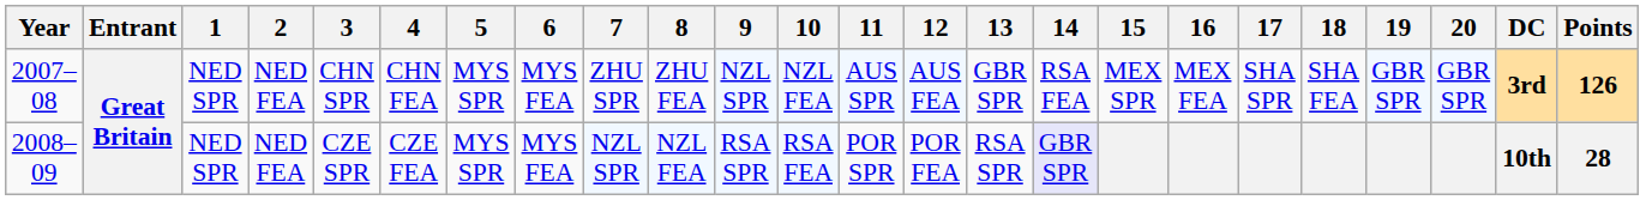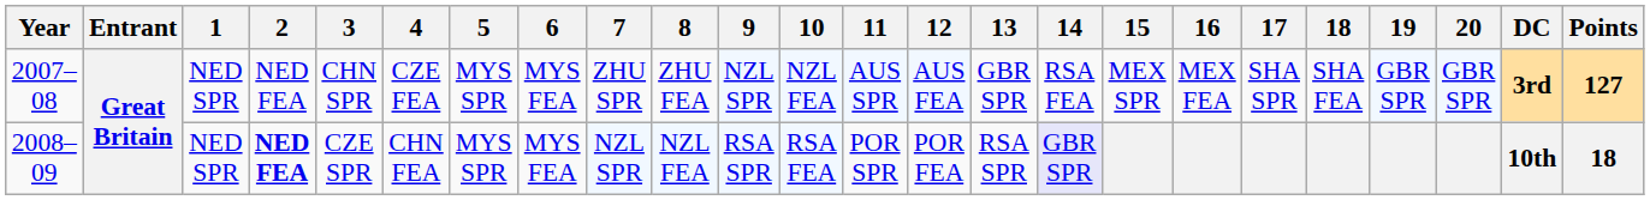 <table class="wikitable" style="text-align:center; font-size:90%">
 <tr>
 <th>Year</th>
 <th>Entrant</th>
 <th>1</th>
 <th>2</th>
 <th>3</th>
 <th>4</th>
 <th>5</th>
 <th>6</th>
 <th>7</th>
 <th>8</th>
 <th>9</th>
 <th>10</th>
 <th>11</th>
 <th>12</th>
 <th>13</th>
 <th>14</th>
 <th>15</th>
 <th>16</th>
 <th>17</th>
 <th>18</th>
 <th>19</th>
 <th>20</th>
 <th>DC</th>
 <th>Points</th>
 </tr>
 <tr>
 <td><a href='#'>2007–08</a></td>
 <th rowspan=2><a href='#'>Great Britain</a></th>
 <td><a href='#'>NED<br>SPR</a></td>
 <td><a href='#'>NED<br>FEA</a></td>
 <td><a href='#'>CHN<br>SPR</a></td>
-<td><a href='#'>CHN<br>FEA</a></td>
+<td><a href='#'>CZE<br>FEA</a></td>
 <td><a href='#'>MYS<br>SPR</a></td>
 <td><a href='#'>MYS<br>FEA</a></td>
 <td><a href='#'>ZHU<br>SPR</a></td>
 <td><a href='#'>ZHU<br>FEA</a></td>
 <td style="background:#F1F8FF;"><a href='#'>NZL<br>SPR</a><br></td>
 <td style="background:#F1F8FF;"><a href='#'>NZL<br>FEA</a><br></td>
 <td style="background:#F1F8FF;"><a href='#'>AUS<br>SPR</a><br></td>
 <td style="background:#F1F8FF;"><a href='#'>AUS<br>FEA</a><br></td>
 <td><a href='#'>GBR<br>SPR</a></td>
 <td><a href='#'>RSA<br>FEA</a></td>
 <td><a href='#'>MEX<br>SPR</a></td>
 <td><a href='#'>MEX<br>FEA</a></td>
 <td><a href='#'>SHA<br>SPR</a></td>
 <td><a href='#'>SHA<br>FEA</a></td>
 <td style="background:#F1F8FF;"><a href='#'>GBR<br>SPR</a><br></td>
 <td style="background:#F1F8FF;"><a href='#'>GBR<br>SPR</a><br></td>
 <td style="background:#FFDF9F;"><strong>3rd</strong></td>
-<td style="background:#FFDF9F;"><strong>126</strong></td>
+<td style="background:#FFDF9F;"><strong>127</strong></td>
 </tr>
 <tr>
 <td><a href='#'>2008–09</a></td>
 <td><a href='#'>NED<br>SPR</a></td>
-<td><a href='#'>NED<br>FEA</a></td>
+<td><strong><a href='#'>NED<br>FEA</a></strong></td>
 <td><a href='#'>CZE<br>SPR</a></td>
-<td><a href='#'>CZE<br>FEA</a></td>
+<td><a href='#'>CHN<br>FEA</a></td>
 <td><a href='#'>MYS<br>SPR</a></td>
 <td><a href='#'>MYS<br>FEA</a></td>
 <td style="background:#F1F8FF;"><a href='#'>NZL<br>SPR</a><br></td>
 <td style="background:#F1F8FF;"><a href='#'>NZL<br>FEA</a><br></td>
 <td style="background:#F1F8FF;"><a href='#'>RSA<br>SPR</a><br></td>
 <td style="background:#F1F8FF;"><a href='#'>RSA<br>FEA</a><br></td>
 <td><a href='#'>POR<br>SPR</a></td>
 <td><a href='#'>POR<br>FEA</a></td>
 <td><a href='#'>RSA<br>SPR</a></td>
 <td style="background: lavender;"><a href='#'>GBR<br>SPR</a></td>
 <th></th>
 <th></th>
 <th></th>
 <th></th>
 <th></th>
 <th></th>
 <th>10th</th>
-<th>28</th>
+<th>18</th>
 </tr>
 </table>
